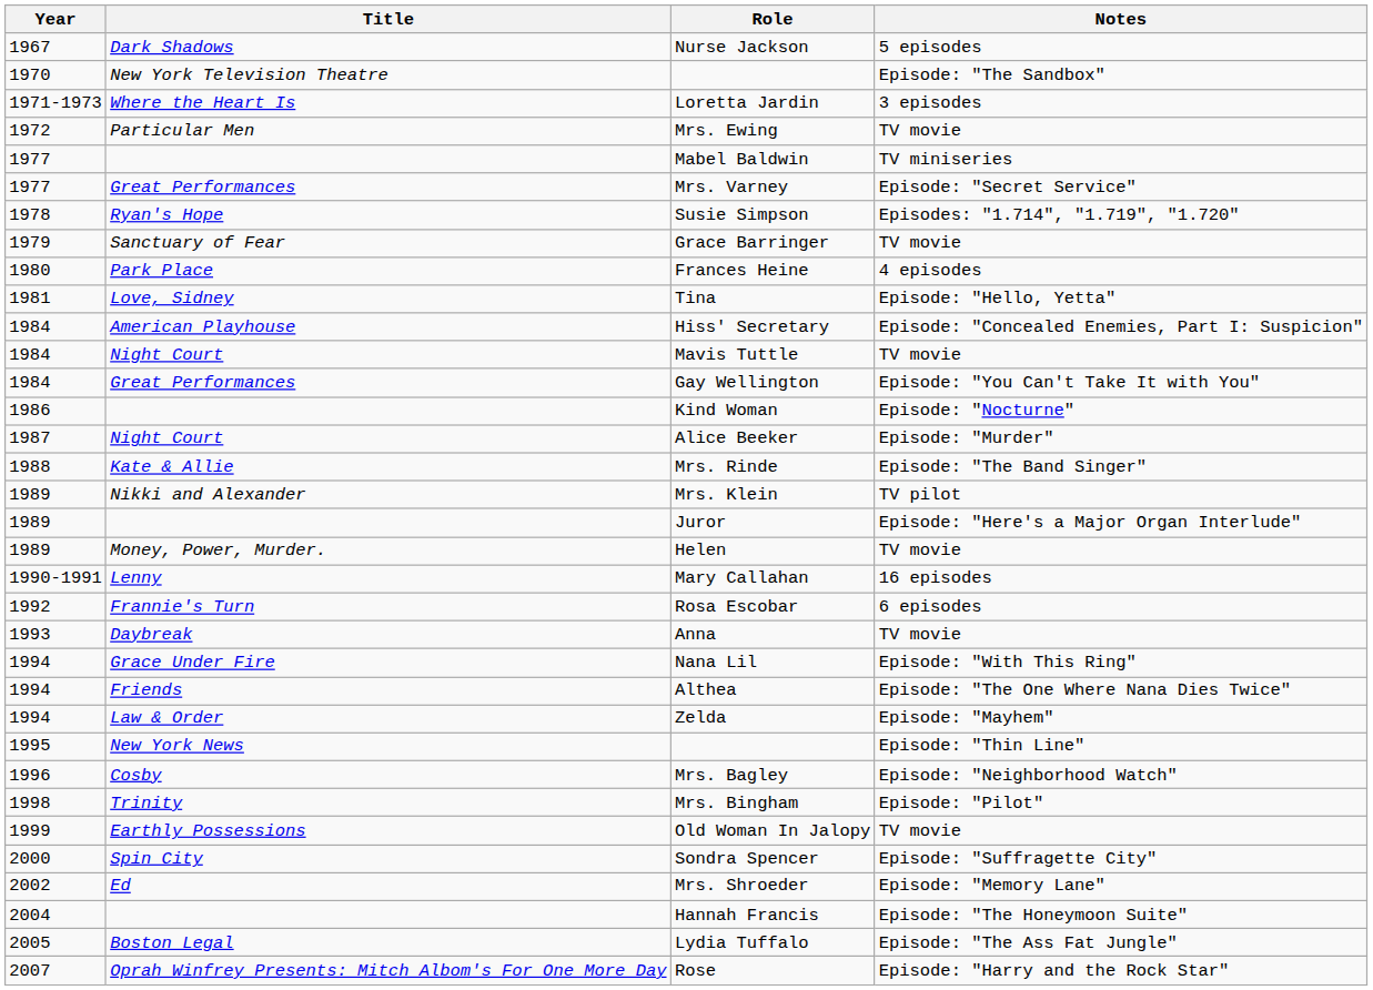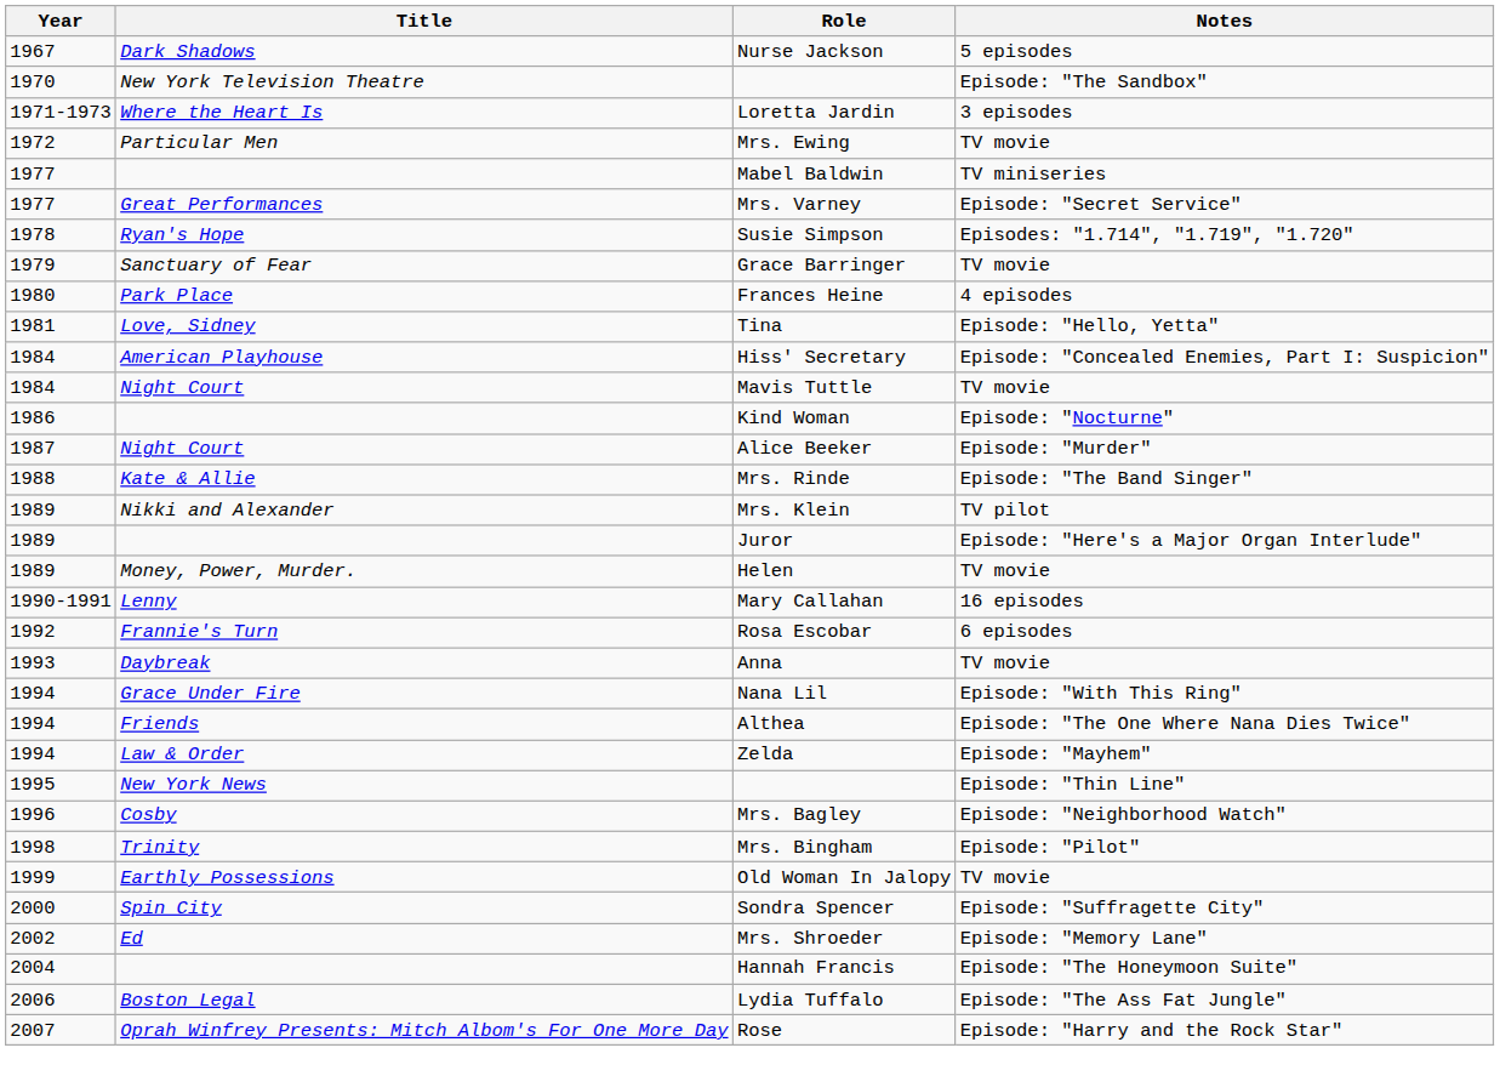 <table class="wikitable sortable">
 <tr>
 <th>Year</th>
 <th>Title</th>
 <th>Role</th>
 <th class="unsortable">Notes</th>
 </tr>
 <tr>
 <td>1967</td>
 <td><em><a href='#'>Dark Shadows</a></em></td>
 <td>Nurse Jackson</td>
 <td>5 episodes</td>
 </tr>
 <tr>
 <td>1970</td>
 <td><em>New York Television Theatre</em></td>
 <td></td>
 <td>Episode: "The Sandbox"</td>
 </tr>
 <tr>
 <td>1971-1973</td>
 <td><em><a href='#'>Where the Heart Is</a></em></td>
 <td>Loretta Jardin</td>
 <td>3 episodes</td>
 </tr>
 <tr>
 <td>1972</td>
 <td><em>Particular Men</em></td>
 <td>Mrs. Ewing</td>
 <td>TV movie</td>
 </tr>
 <tr>
 <td>1977</td>
 <td><em></em></td>
 <td>Mabel Baldwin</td>
 <td>TV miniseries</td>
 </tr>
 <tr>
 <td>1977</td>
 <td><em><a href='#'>Great Performances</a></em></td>
 <td>Mrs. Varney</td>
 <td>Episode: "Secret Service"</td>
 </tr>
 <tr>
 <td>1978</td>
 <td><em><a href='#'>Ryan's Hope</a></em></td>
 <td>Susie Simpson</td>
 <td>Episodes: "1.714", "1.719", "1.720"</td>
 </tr>
 <tr>
 <td>1979</td>
 <td><em>Sanctuary of Fear</em></td>
 <td>Grace Barringer</td>
 <td>TV movie</td>
 </tr>
 <tr>
 <td>1980</td>
 <td><em><a href='#'>Park Place</a></em></td>
 <td>Frances Heine</td>
 <td>4 episodes</td>
 </tr>
 <tr>
 <td>1981</td>
 <td><em><a href='#'>Love, Sidney</a></em></td>
 <td>Tina</td>
 <td>Episode: "Hello, Yetta"</td>
 </tr>
 <tr>
 <td>1984</td>
 <td><em><a href='#'>American Playhouse</a></em></td>
 <td>Hiss' Secretary</td>
 <td>Episode: "Concealed Enemies, Part I: Suspicion"</td>
 </tr>
 <tr>
 <td>1984</td>
 <td><em><a href='#'>Night Court</a></em></td>
 <td>Mavis Tuttle</td>
 <td>TV movie</td>
-</tr>
-<tr>
-<td>1984</td>
-<td><em><a href='#'>Great Performances</a></em></td>
-<td>Gay Wellington</td>
-<td>Episode: "You Can't Take It with You"</td>
 </tr>
 <tr>
 <td>1986</td>
 <td><em></em></td>
 <td>Kind Woman</td>
 <td>Episode: "<a href='#'>Nocturne</a>"</td>
 </tr>
 <tr>
 <td>1987</td>
 <td><em><a href='#'>Night Court</a></em></td>
 <td>Alice Beeker</td>
 <td>Episode: "Murder"</td>
 </tr>
 <tr>
 <td>1988</td>
 <td><em><a href='#'>Kate & Allie</a></em></td>
 <td>Mrs. Rinde</td>
 <td>Episode: "The Band Singer"</td>
 </tr>
 <tr>
 <td>1989</td>
 <td><em>Nikki and Alexander</em></td>
 <td>Mrs. Klein</td>
 <td>TV pilot</td>
 </tr>
 <tr>
 <td>1989</td>
 <td><em></em></td>
 <td>Juror</td>
 <td>Episode: "Here's a Major Organ Interlude"</td>
 </tr>
 <tr>
 <td>1989</td>
 <td><em>Money, Power, Murder.</em></td>
 <td>Helen</td>
 <td>TV movie</td>
 </tr>
 <tr>
 <td>1990-1991</td>
 <td><em><a href='#'>Lenny</a></em></td>
 <td>Mary Callahan</td>
 <td>16 episodes</td>
 </tr>
 <tr>
 <td>1992</td>
 <td><em><a href='#'>Frannie's Turn</a></em></td>
 <td>Rosa Escobar</td>
 <td>6 episodes</td>
 </tr>
 <tr>
 <td>1993</td>
 <td><em><a href='#'>Daybreak</a></em></td>
 <td>Anna</td>
 <td>TV movie</td>
 </tr>
 <tr>
 <td>1994</td>
 <td><em><a href='#'>Grace Under Fire</a></em></td>
 <td>Nana Lil</td>
 <td>Episode: "With This Ring"</td>
 </tr>
 <tr>
 <td>1994</td>
 <td><em><a href='#'>Friends</a></em></td>
 <td>Althea</td>
 <td>Episode: "The One Where Nana Dies Twice"</td>
 </tr>
 <tr>
 <td>1994</td>
 <td><em><a href='#'>Law & Order</a></em></td>
 <td>Zelda</td>
 <td>Episode: "Mayhem"</td>
 </tr>
 <tr>
 <td>1995</td>
 <td><em><a href='#'>New York News</a></em></td>
 <td></td>
 <td>Episode: "Thin Line"</td>
 </tr>
 <tr>
 <td>1996</td>
 <td><em><a href='#'>Cosby</a></em></td>
 <td>Mrs. Bagley</td>
 <td>Episode: "Neighborhood Watch"</td>
 </tr>
 <tr>
 <td>1998</td>
 <td><em><a href='#'>Trinity</a></em></td>
 <td>Mrs. Bingham</td>
 <td>Episode: "Pilot"</td>
 </tr>
 <tr>
 <td>1999</td>
 <td><em><a href='#'>Earthly Possessions</a></em></td>
 <td>Old Woman In Jalopy</td>
 <td>TV movie</td>
 </tr>
 <tr>
 <td>2000</td>
 <td><em><a href='#'>Spin City</a></em></td>
 <td>Sondra Spencer</td>
 <td>Episode: "Suffragette City"</td>
 </tr>
 <tr>
 <td>2002</td>
 <td><em><a href='#'>Ed</a></em></td>
 <td>Mrs. Shroeder</td>
 <td>Episode: "Memory Lane"</td>
 </tr>
 <tr>
 <td>2004</td>
 <td><em></em></td>
 <td>Hannah Francis</td>
 <td>Episode: "The Honeymoon Suite"</td>
 </tr>
 <tr>
-<td>2005</td>
+<td>2006</td>
 <td><em><a href='#'>Boston Legal</a></em></td>
 <td>Lydia Tuffalo</td>
 <td>Episode: "The Ass Fat Jungle"</td>
 </tr>
 <tr>
 <td>2007</td>
 <td><em><a href='#'>Oprah Winfrey Presents: Mitch Albom's For One More Day</a></em></td>
 <td>Rose</td>
 <td>Episode: "Harry and the Rock Star"</td>
 </tr>
 </table>
